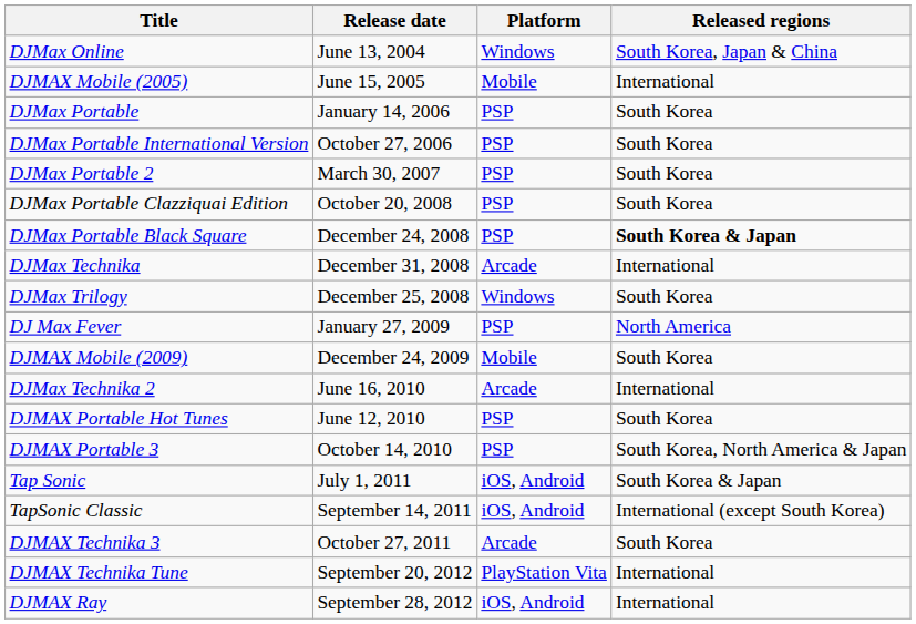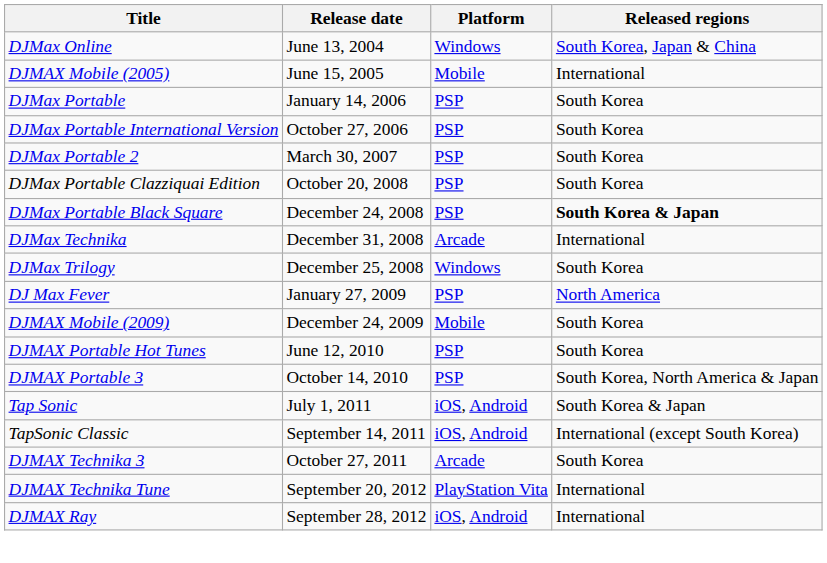 <table class="wikitable sortable">
 <tr>
 <th>Title</th>
 <th>Release date</th>
 <th>Platform</th>
 <th>Released regions</th>
 </tr>
 <tr>
 <td><em><a href='#'>DJMax Online</a></em></td>
 <td>June 13, 2004</td>
 <td><a href='#'>Windows</a></td>
 <td><a href='#'>South Korea</a>, <a href='#'>Japan</a> & <a href='#'>China</a></td>
 </tr>
 <tr>
 <td><em><a href='#'>DJMAX Mobile (2005)</a></em></td>
 <td>June 15, 2005</td>
 <td><a href='#'>Mobile</a></td>
 <td>International</td>
 </tr>
 <tr>
 <td><em><a href='#'>DJMax Portable</a></em></td>
 <td>January 14, 2006</td>
 <td><a href='#'>PSP</a></td>
 <td>South Korea</td>
 </tr>
 <tr>
 <td><em><a href='#'>DJMax Portable International Version</a></em></td>
 <td>October 27, 2006</td>
 <td><a href='#'>PSP</a></td>
 <td>South Korea</td>
 </tr>
 <tr>
 <td><em><a href='#'>DJMax Portable 2</a></em></td>
 <td>March 30, 2007</td>
 <td><a href='#'>PSP</a></td>
 <td>South Korea</td>
 </tr>
 <tr>
 <td><em>DJMax Portable Clazziquai Edition</em></td>
 <td>October 20, 2008</td>
 <td><a href='#'>PSP</a></td>
 <td>South Korea</td>
 </tr>
 <tr>
 <td><em><a href='#'>DJMax Portable Black Square</a></em></td>
 <td>December 24, 2008</td>
 <td><a href='#'>PSP</a></td>
 <td><strong>South Korea & Japan</strong></td>
 </tr>
 <tr>
 <td><em><a href='#'>DJMax Technika</a></em></td>
 <td>December 31, 2008</td>
 <td><a href='#'>Arcade</a></td>
 <td>International</td>
 </tr>
 <tr>
 <td><em><a href='#'>DJMax Trilogy</a></em></td>
 <td>December 25, 2008</td>
 <td><a href='#'>Windows</a></td>
 <td>South Korea</td>
 </tr>
 <tr>
 <td><em><a href='#'>DJ Max Fever</a></em></td>
 <td>January 27, 2009</td>
 <td><a href='#'>PSP</a></td>
 <td><a href='#'>North America</a></td>
 </tr>
 <tr>
 <td><em><a href='#'>DJMAX Mobile (2009)</a></em></td>
 <td>December 24, 2009</td>
 <td><a href='#'>Mobile</a></td>
 <td>South Korea</td>
 </tr>
 <tr>
-<td><em><a href='#'>DJMax Technika 2</a></em></td>
-<td>June 16, 2010</td>
-<td><a href='#'>Arcade</a></td>
-<td>International</td>
-</tr>
-<tr>
 <td><em><a href='#'>DJMAX Portable Hot Tunes</a></em></td>
 <td>June 12, 2010</td>
 <td><a href='#'>PSP</a></td>
 <td>South Korea</td>
 </tr>
 <tr>
 <td><em><a href='#'>DJMAX Portable 3</a></em></td>
 <td>October 14, 2010</td>
 <td><a href='#'>PSP</a></td>
 <td>South Korea, North America & Japan</td>
 </tr>
 <tr>
 <td><em><a href='#'>Tap Sonic</a></em></td>
 <td>July 1, 2011</td>
 <td><a href='#'>iOS</a>, <a href='#'>Android</a></td>
 <td>South Korea & Japan</td>
 </tr>
 <tr>
 <td><em>TapSonic Classic</em></td>
 <td>September 14, 2011</td>
 <td><a href='#'>iOS</a>, <a href='#'>Android</a></td>
 <td>International (except South Korea)</td>
 </tr>
 <tr>
 <td><em><a href='#'>DJMAX Technika 3</a></em></td>
 <td>October 27, 2011</td>
 <td><a href='#'>Arcade</a></td>
 <td>South Korea</td>
 </tr>
 <tr>
 <td><em><a href='#'>DJMAX Technika Tune</a></em></td>
 <td>September 20, 2012</td>
 <td><a href='#'>PlayStation Vita</a></td>
 <td>International</td>
 </tr>
 <tr>
 <td><em><a href='#'>DJMAX Ray</a></em></td>
 <td>September 28, 2012</td>
 <td><a href='#'>iOS</a>, <a href='#'>Android</a></td>
 <td>International</td>
 </tr>
 </table>
